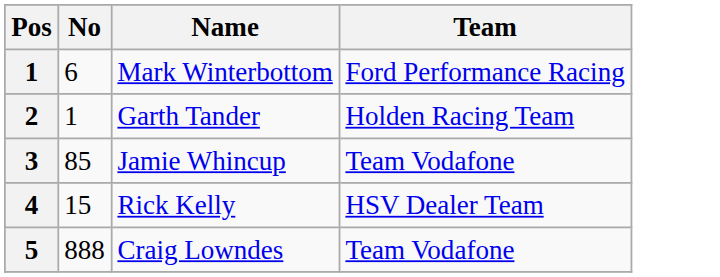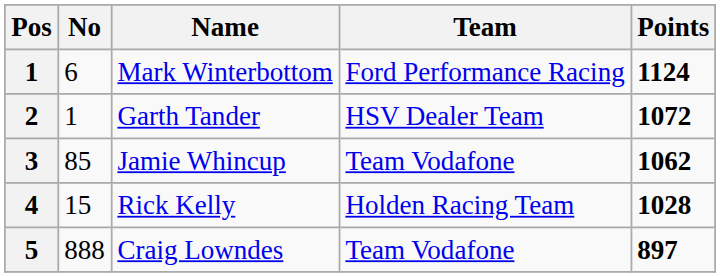 <table class="wikitable" style="font-size: 95%;">
 <tr>
 <th>Pos</th>
 <th>No</th>
 <th>Name</th>
 <th>Team</th>
+<th>Points</th>
 </tr>
 <tr>
 <th>1</th>
 <td>6</td>
 <td><a href='#'>Mark Winterbottom</a></td>
 <td><a href='#'>Ford Performance Racing</a></td>
+<td><strong>1124</strong></td>
 </tr>
 <tr>
 <th>2</th>
 <td>1</td>
 <td><a href='#'>Garth Tander</a></td>
-<td><a href='#'>Holden Racing Team</a></td>
+<td><a href='#'>HSV Dealer Team</a></td>
+<td><strong>1072</strong></td>
 </tr>
 <tr>
 <th>3</th>
 <td>85</td>
 <td><a href='#'>Jamie Whincup</a></td>
 <td><a href='#'>Team Vodafone</a></td>
+<td><strong>1062</strong></td>
 </tr>
 <tr>
 <th>4</th>
 <td>15</td>
 <td><a href='#'>Rick Kelly</a></td>
-<td><a href='#'>HSV Dealer Team</a></td>
+<td><a href='#'>Holden Racing Team</a></td>
+<td><strong>1028</strong></td>
 </tr>
 <tr>
 <th>5</th>
 <td>888</td>
 <td><a href='#'>Craig Lowndes</a></td>
 <td><a href='#'>Team Vodafone</a></td>
+<td><strong>897</strong></td>
 </tr>
 </table>
